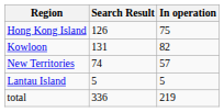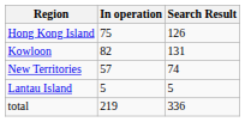 <table class="wikitable">
 <tr>
 <th>Region</th>
+<th>In operation</th>
 <th>Search Result</th>
-<th>In operation</th>
 </tr>
 <tr>
 <td><a href='#'>Hong Kong Island</a></td>
+<td>75</td>
 <td>126</td>
-<td>75</td>
 </tr>
 <tr>
 <td><a href='#'>Kowloon</a></td>
+<td>82</td>
 <td>131</td>
-<td>82</td>
 </tr>
 <tr>
 <td><a href='#'>New Territories</a></td>
+<td>57</td>
 <td>74</td>
-<td>57</td>
 </tr>
 <tr>
 <td><a href='#'>Lantau Island</a></td>
 <td>5</td>
 <td>5</td>
 </tr>
 <tr>
 <td>total</td>
+<td>219</td>
 <td>336</td>
-<td>219</td>
 </tr>
 </table>
